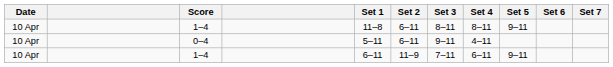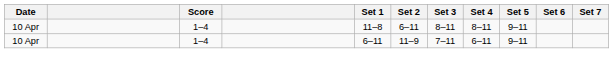 <table class="wikitable" style="text-align: center; font-size:90% ">
 <tr>
 <th width="60">Date</th>
 <th align="right" width="200"></th>
 <th width="60">Score</th>
 <th align="left" width="200"></th>
 <th width="50">Set 1</th>
 <th width="50">Set 2</th>
 <th width="50">Set 3</th>
 <th width="50">Set 4</th>
 <th width="50">Set 5</th>
 <th width="50">Set 6</th>
 <th width="50">Set 7</th>
 </tr>
 <tr>
 <td>10 Apr</td>
 <td align=left></td>
 <td align=center>1–4</td>
 <td align=left><strong></strong></td>
 <td>11–8</td>
 <td>6–11</td>
 <td>8–11</td>
 <td>8–11</td>
 <td>9–11</td>
 <td></td>
 <td></td>
 </tr>
 <tr>
 <td>10 Apr</td>
 <td align=left></td>
-<td align=center>0–4</td>
-<td align=left><strong></strong></td>
-<td>5–11</td>
-<td>6–11</td>
-<td>9–11</td>
-<td>4–11</td>
-<td></td>
-<td></td>
-<td></td>
-</tr>
-<tr>
-<td>10 Apr</td>
-<td align=left></td>
 <td align=center>1–4</td>
 <td align=left><strong></strong></td>
 <td>6–11</td>
 <td>11–9</td>
 <td>7–11</td>
 <td>6–11</td>
 <td>9–11</td>
 <td></td>
 <td></td>
 </tr>
 </table>
